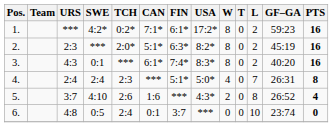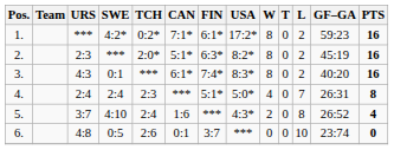 <table class="wikitable">
 <tr>
 <th>Pos.</th>
 <th>Team</th>
 <th>URS</th>
 <th>SWE</th>
 <th>TCH</th>
 <th>CAN</th>
 <th>FIN</th>
 <th>USA</th>
 <th>W</th>
 <th>T</th>
 <th>L</th>
 <th>GF–GA</th>
 <th>PTS</th>
 </tr>
 <tr align=center>
 <td>1.</td>
 <td align=left></td>
 <td>***</td>
 <td>4:2*</td>
 <td>0:2*</td>
 <td>7:1*</td>
 <td>6:1*</td>
 <td>17:2*</td>
 <td>8</td>
 <td>0</td>
 <td>2</td>
 <td>59:23</td>
 <td><strong>16</strong></td>
 </tr>
 <tr align=center>
 <td>2.</td>
 <td align=left></td>
 <td>2:3</td>
 <td>***</td>
 <td>2:0*</td>
 <td>5:1*</td>
 <td>6:3*</td>
 <td>8:2*</td>
 <td>8</td>
 <td>0</td>
 <td>2</td>
 <td>45:19</td>
 <td><strong>16</strong></td>
 </tr>
 <tr align=center>
 <td>3.</td>
 <td align=left></td>
 <td>4:3</td>
 <td>0:1</td>
 <td>***</td>
 <td>6:1*</td>
 <td>7:4*</td>
 <td>8:3*</td>
 <td>8</td>
 <td>0</td>
 <td>2</td>
 <td>40:20</td>
 <td><strong>16</strong></td>
 </tr>
 <tr align=center>
 <td>4.</td>
 <td align=left></td>
 <td>2:4</td>
 <td>2:4</td>
 <td>2:3</td>
 <td>***</td>
 <td>5:1*</td>
 <td>5:0*</td>
 <td>4</td>
 <td>0</td>
 <td>7</td>
 <td>26:31</td>
 <td><strong>8</strong></td>
 </tr>
 <tr align=center>
 <td>5.</td>
 <td align=left></td>
 <td>3:7</td>
 <td>4:10</td>
-<td>2:6</td>
+<td>2:4</td>
 <td>1:6</td>
 <td>***</td>
 <td>4:3*</td>
 <td>2</td>
 <td>0</td>
 <td>8</td>
 <td>26:52</td>
 <td><strong>4</strong></td>
 </tr>
 <tr align=center>
 <td>6.</td>
 <td align=left></td>
 <td>4:8</td>
 <td>0:5</td>
-<td>2:4</td>
+<td>2:6</td>
 <td>0:1</td>
 <td>3:7</td>
 <td>***</td>
 <td>0</td>
 <td>0</td>
 <td>10</td>
 <td>23:74</td>
 <td><strong>0</strong></td>
 </tr>
 <tr>
 </tr>
 </table>
